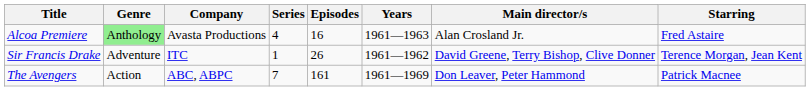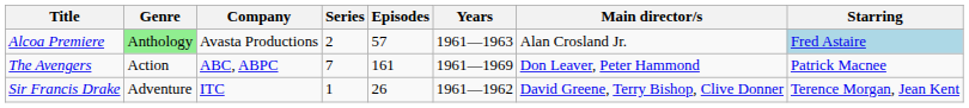 <table class="wikitable unsortable">
 <tr>
 <th>Title</th>
 <th>Genre</th>
 <th>Company</th>
 <th>Series</th>
 <th>Episodes</th>
 <th>Years</th>
 <th>Main director/s</th>
 <th>Starring</th>
 </tr>
 <tr>
 <td><em><a href='#'>Alcoa Premiere</a></em></td>
 <td style="background: lightgreen;">Anthology</td>
 <td>Avasta Productions</td>
-<td>4</td>
-<td>16</td>
+<td>2</td>
+<td>57</td>
 <td>1961—1963</td>
 <td>Alan Crosland Jr.</td>
-<td><a href='#'>Fred Astaire</a></td>
+<td style="background: lightblue;"><a href='#'>Fred Astaire</a></td>
+</tr>
+<tr>
+<td><em><a href='#'>The Avengers</a></em> </td>
+<td>Action</td>
+<td><a href='#'>ABC</a>, <a href='#'>ABPC</a></td>
+<td>7</td>
+<td>161</td>
+<td>1961—1969</td>
+<td><a href='#'>Don Leaver</a>, <a href='#'>Peter Hammond</a></td>
+<td><a href='#'>Patrick Macnee</a></td>
 </tr>
 <tr>
 <td><em><a href='#'>Sir Francis Drake</a></em></td>
 <td>Adventure</td>
 <td><a href='#'>ITC</a></td>
 <td>1</td>
 <td>26</td>
 <td>1961—1962</td>
 <td><a href='#'>David Greene</a>, <a href='#'>Terry Bishop</a>, <a href='#'>Clive Donner</a></td>
 <td><a href='#'>Terence Morgan</a>, <a href='#'>Jean Kent</a></td>
 </tr>
-<tr>
-<td><em><a href='#'>The Avengers</a></em> </td>
-<td>Action</td>
-<td><a href='#'>ABC</a>, <a href='#'>ABPC</a></td>
-<td>7</td>
-<td>161</td>
-<td>1961—1969</td>
-<td><a href='#'>Don Leaver</a>, <a href='#'>Peter Hammond</a></td>
-<td><a href='#'>Patrick Macnee</a></td>
-</tr>
 </table>
